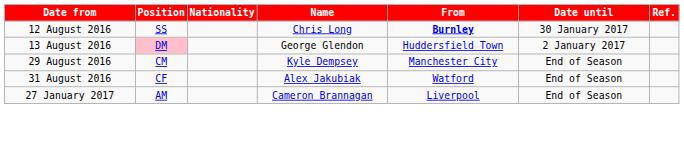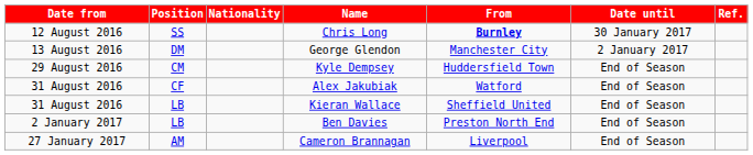 <table class="wikitable"  style="text-align:center; font-size:90%; ">
 <tr>
 <th style="background:#FF0000; color:#FFFFFF; width:150px;">Date from</th>
 <th style="background:#FF0000; color:#FFFFFF; width:50px;">Position</th>
 <th style="background:#FF0000; color:#FFFFFF; width:50px;">Nationality</th>
 <th style="background:#FF0000; color:#FFFFFF; width:150px;">Name</th>
 <th style="background:#FF0000; color:#FFFFFF; width:150px;">From</th>
 <th style="background:#FF0000; color:#FFFFFF; width:150px;">Date until</th>
 <th style="background:#FF0000; color:#FFFFFF; width:30px;">Ref.</th>
 </tr>
 <tr>
 <td>12 August 2016</td>
 <td><a href='#'>SS</a></td>
 <td></td>
 <td><a href='#'>Chris Long</a></td>
 <td><strong><a href='#'>Burnley</a></strong></td>
 <td>30 January 2017 </td>
 <td></td>
 </tr>
 <tr>
 <td>13 August 2016</td>
-<td style="background: pink;"><a href='#'>DM</a></td>
+<td><a href='#'>DM</a></td>
 <td></td>
 <td>George Glendon</td>
-<td><a href='#'>Huddersfield Town</a></td>
+<td><a href='#'>Manchester City</a></td>
 <td>2 January 2017</td>
 <td></td>
 </tr>
 <tr>
 <td>29 August 2016</td>
 <td><a href='#'>CM</a></td>
 <td></td>
 <td><a href='#'>Kyle Dempsey</a></td>
-<td><a href='#'>Manchester City</a></td>
+<td><a href='#'>Huddersfield Town</a></td>
 <td>End of Season</td>
 <td></td>
 </tr>
 <tr>
 <td>31 August 2016</td>
 <td><a href='#'>CF</a></td>
 <td></td>
 <td><a href='#'>Alex Jakubiak</a></td>
 <td><a href='#'>Watford</a></td>
 <td>End of Season</td>
 <td></td>
 </tr>
 <tr>
+<td>31 August 2016</td>
+<td><a href='#'>LB</a></td>
+<td></td>
+<td><a href='#'>Kieran Wallace</a></td>
+<td><a href='#'>Sheffield United</a></td>
+<td>End of Season</td>
+<td></td>
+</tr>
+<tr>
+<td>2 January 2017</td>
+<td><a href='#'>LB</a></td>
+<td></td>
+<td><a href='#'>Ben Davies</a></td>
+<td><a href='#'>Preston North End</a></td>
+<td>End of Season</td>
+<td></td>
+</tr>
+<tr>
 <td>27 January 2017</td>
 <td><a href='#'>AM</a></td>
 <td></td>
 <td><a href='#'>Cameron Brannagan</a></td>
 <td><a href='#'>Liverpool</a></td>
 <td>End of Season</td>
 <td></td>
 </tr>
 </table>
